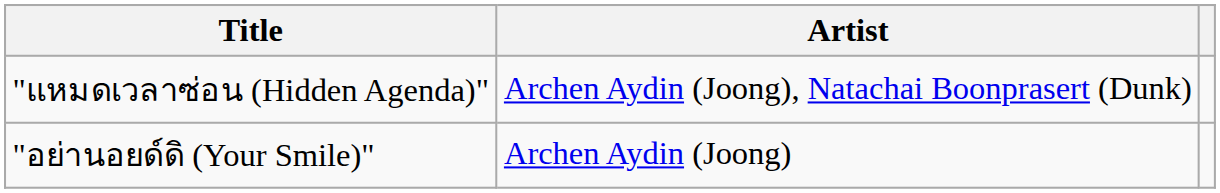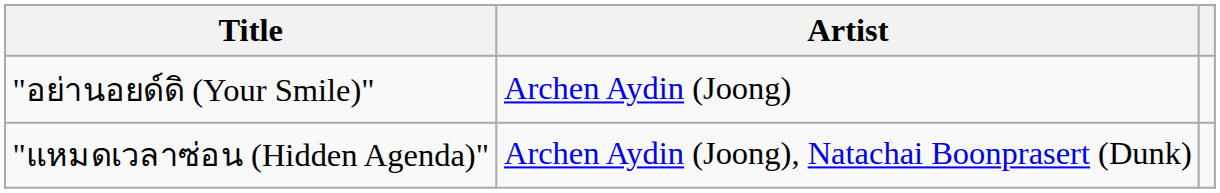 <table class="wikitable">
 <tr>
 <th>Title</th>
 <th>Artist</th>
 <th></th>
 </tr>
 <tr>
+<td>"อย่านอยด์ดิ (Your Smile)"</td>
+<td><a href='#'>Archen Aydin</a> (Joong)</td>
+<td></td>
+</tr>
+<tr>
 <td>"แหมดเวลาซ่อน (Hidden Agenda)"</td>
 <td><a href='#'>Archen Aydin</a> (Joong), <a href='#'>Natachai Boonprasert</a> (Dunk)</td>
 <td></td>
 </tr>
-<tr>
-<td>"อย่านอยด์ดิ (Your Smile)"</td>
-<td><a href='#'>Archen Aydin</a> (Joong)</td>
-<td></td>
-</tr>
 </table>
